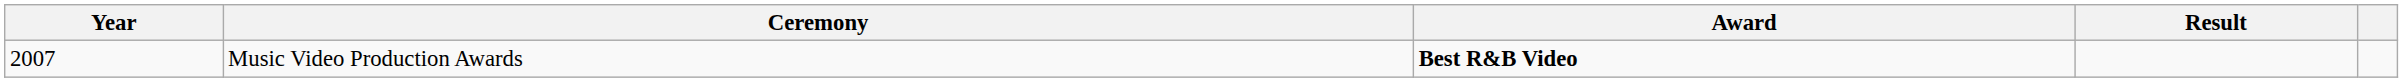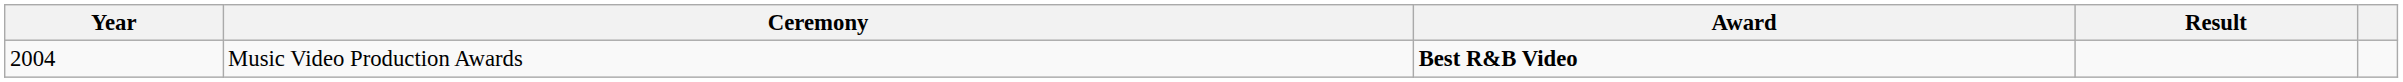 <table class="wikitable plainrowheaders" style="width:85%;">
 <tr>
 <th scope="col">Year</th>
 <th scope="col">Ceremony</th>
 <th scope="col">Award</th>
 <th scope="col">Result</th>
 <th scope="col"></th>
 </tr>
 <tr>
-<td>2007</td>
+<td>2004</td>
 <td>Music Video Production Awards</td>
 <td><strong>Best R&B Video</strong></td>
 <td></td>
 <td></td>
 </tr>
 </table>
